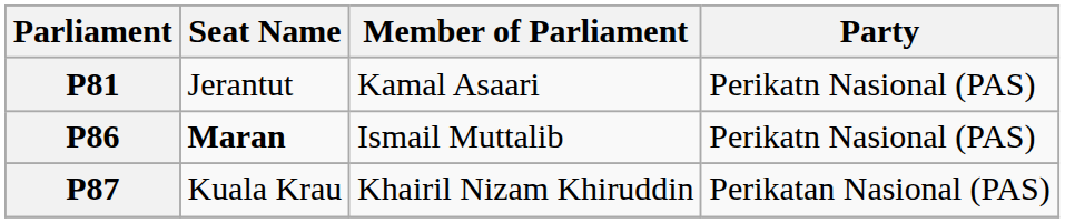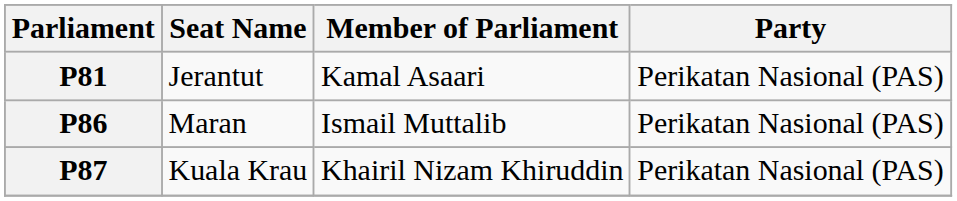 <table class="wikitable sortable">
 <tr>
 <th>Parliament</th>
 <th>Seat Name</th>
 <th>Member of Parliament</th>
 <th>Party</th>
 </tr>
 <tr>
 <th>P81</th>
 <td>Jerantut</td>
 <td>Kamal Asaari</td>
-<td>Perikatn Nasional (PAS)</td>
+<td>Perikatan Nasional (PAS)</td>
 </tr>
 <tr>
 <th>P86</th>
-<td><strong>Maran</strong></td>
+<td>Maran</td>
 <td>Ismail Muttalib</td>
-<td>Perikatn Nasional (PAS)</td>
+<td>Perikatan Nasional (PAS)</td>
 </tr>
 <tr>
 <th>P87</th>
 <td>Kuala Krau</td>
 <td>Khairil Nizam Khiruddin</td>
 <td>Perikatan Nasional (PAS)</td>
 </tr>
 <tr>
 </tr>
 </table>
